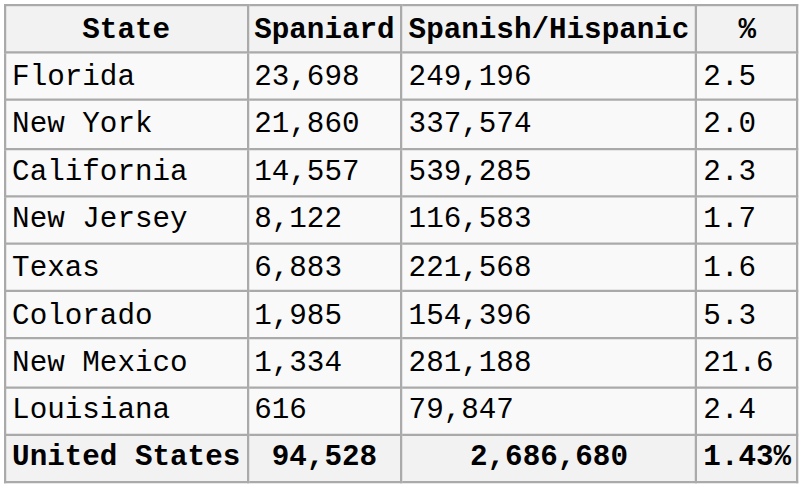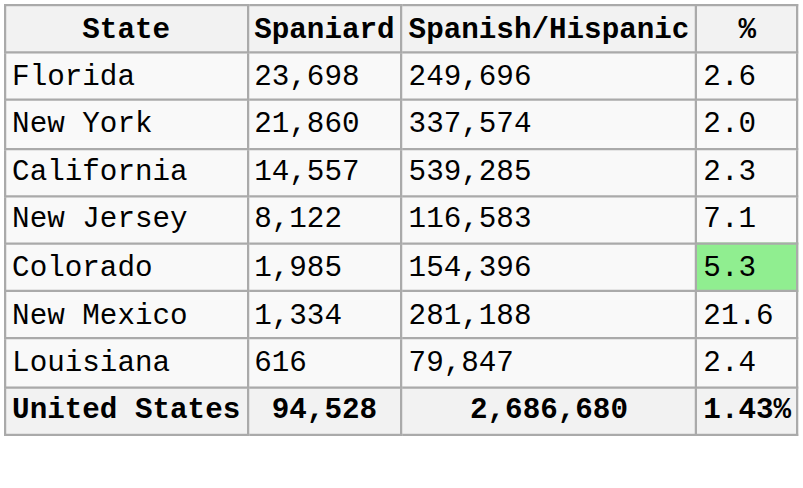 <table class="unsortable wikitable">
 <tr>
 <th>State</th>
 <th>Spaniard</th>
 <th>Spanish/Hispanic</th>
 <th>%</th>
 </tr>
 <tr>
 <td>Florida</td>
 <td>23,698</td>
-<td>249,196</td>
-<td>2.5</td>
+<td>249,696</td>
+<td>2.6</td>
 </tr>
 <tr>
 <td>New York</td>
 <td>21,860</td>
 <td>337,574</td>
 <td>2.0</td>
 </tr>
 <tr>
 <td>California</td>
 <td>14,557</td>
 <td>539,285</td>
 <td>2.3</td>
 </tr>
 <tr>
 <td>New Jersey</td>
 <td>8,122</td>
 <td>116,583</td>
-<td>1.7</td>
-</tr>
-<tr>
-<td>Texas</td>
-<td>6,883</td>
-<td>221,568</td>
-<td>1.6</td>
+<td>7.1</td>
 </tr>
 <tr>
 <td>Colorado</td>
 <td>1,985</td>
 <td>154,396</td>
-<td>5.3</td>
+<td style="background: lightgreen;">5.3</td>
 </tr>
 <tr>
 <td>New Mexico</td>
 <td>1,334</td>
 <td>281,188</td>
 <td>21.6</td>
 </tr>
 <tr>
 <td>Louisiana</td>
 <td>616</td>
 <td>79,847</td>
 <td>2.4</td>
 </tr>
 <tr>
 <th>United States</th>
 <th>94,528</th>
 <th>2,686,680</th>
 <th>1.43%</th>
 </tr>
 </table>
